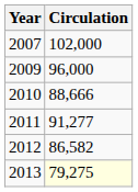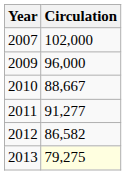 <table class="wikitable">
 <tr>
 <th>Year</th>
 <th>Circulation</th>
 </tr>
 <tr>
 <td>2007</td>
 <td>102,000</td>
 </tr>
 <tr>
 <td>2009</td>
 <td>96,000</td>
 </tr>
 <tr>
 <td>2010</td>
-<td>88,666</td>
+<td>88,667</td>
 </tr>
 <tr>
 <td>2011</td>
 <td>91,277</td>
 </tr>
 <tr>
 <td>2012</td>
 <td>86,582</td>
 </tr>
 <tr>
 <td>2013</td>
 <td style="background: lightyellow;">79,275</td>
 </tr>
 </table>
